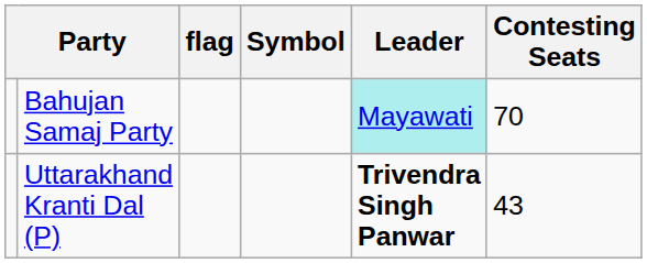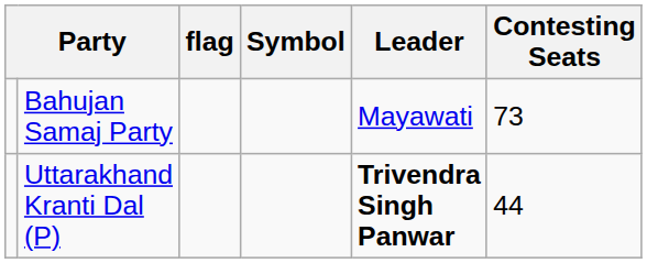 <table class="wikitable" width="60%">
 <tr>
 <th colspan="2">Party</th>
 <th>flag</th>
 <th>Symbol</th>
 <th>Leader</th>
 <th>Contesting Seats</th>
 </tr>
 <tr>
 <td></td>
 <td><a href='#'>Bahujan Samaj Party</a></td>
 <td></td>
 <td></td>
-<td style="background: paleturquoise;"><a href='#'>Mayawati</a></td>
-<td>70</td>
+<td><a href='#'>Mayawati</a></td>
+<td>73</td>
 </tr>
 <tr>
 <td></td>
 <td><a href='#'>Uttarakhand Kranti Dal (P)</a></td>
 <td></td>
 <td></td>
 <td><strong>Trivendra Singh Panwar</strong></td>
-<td>43</td>
+<td>44</td>
 </tr>
 </table>
